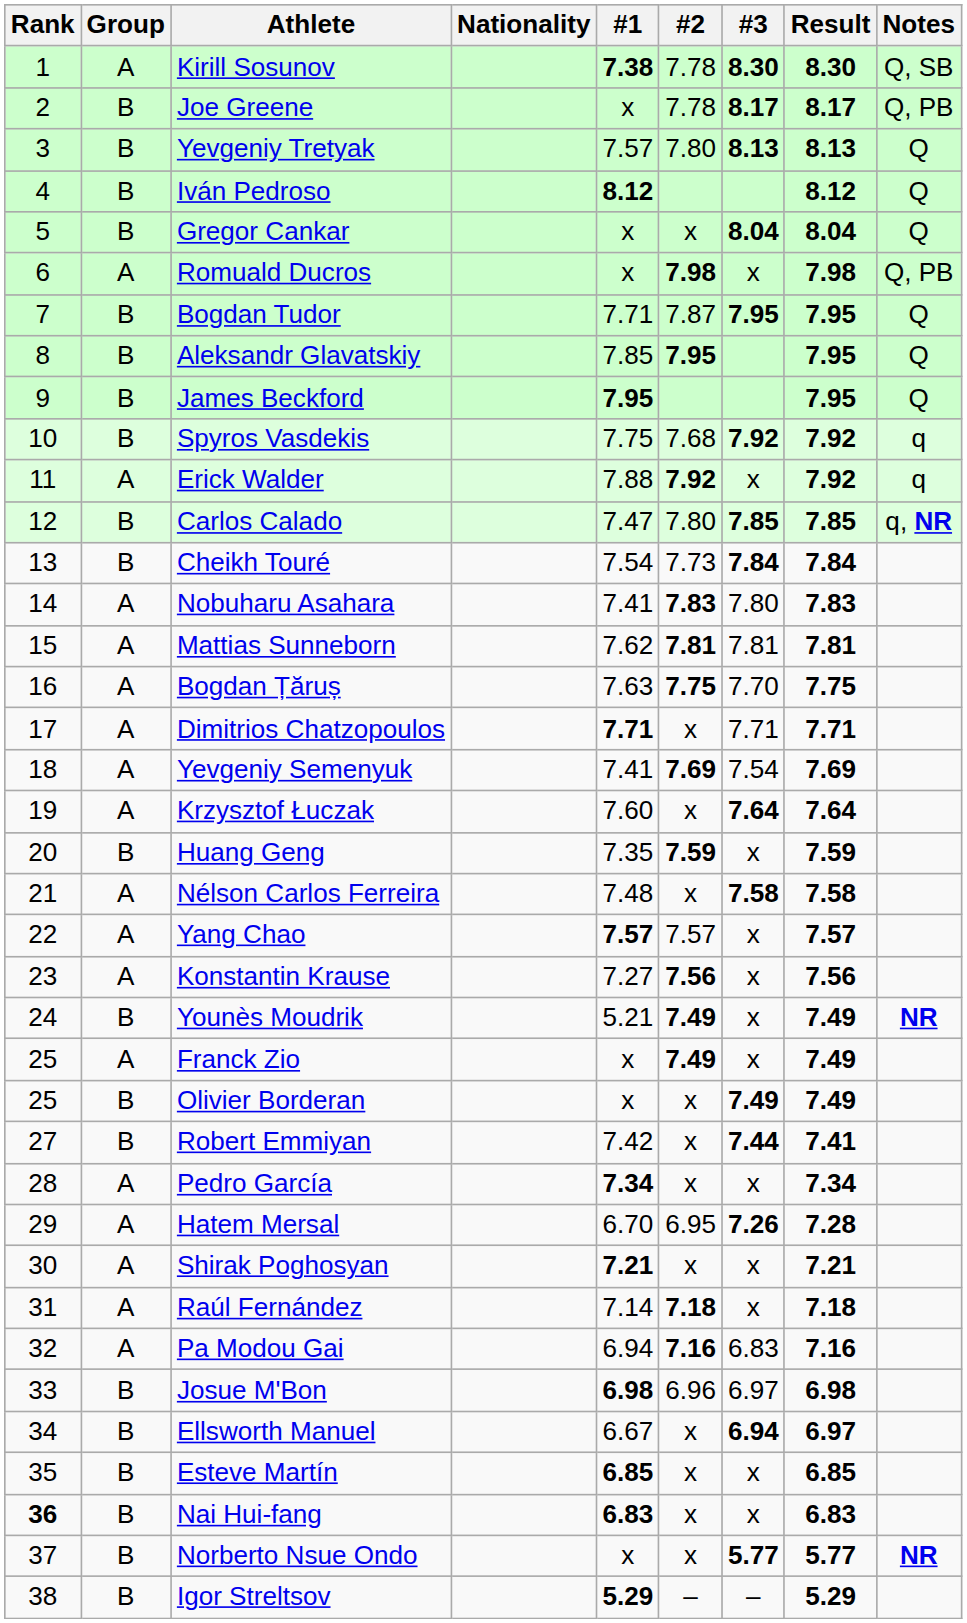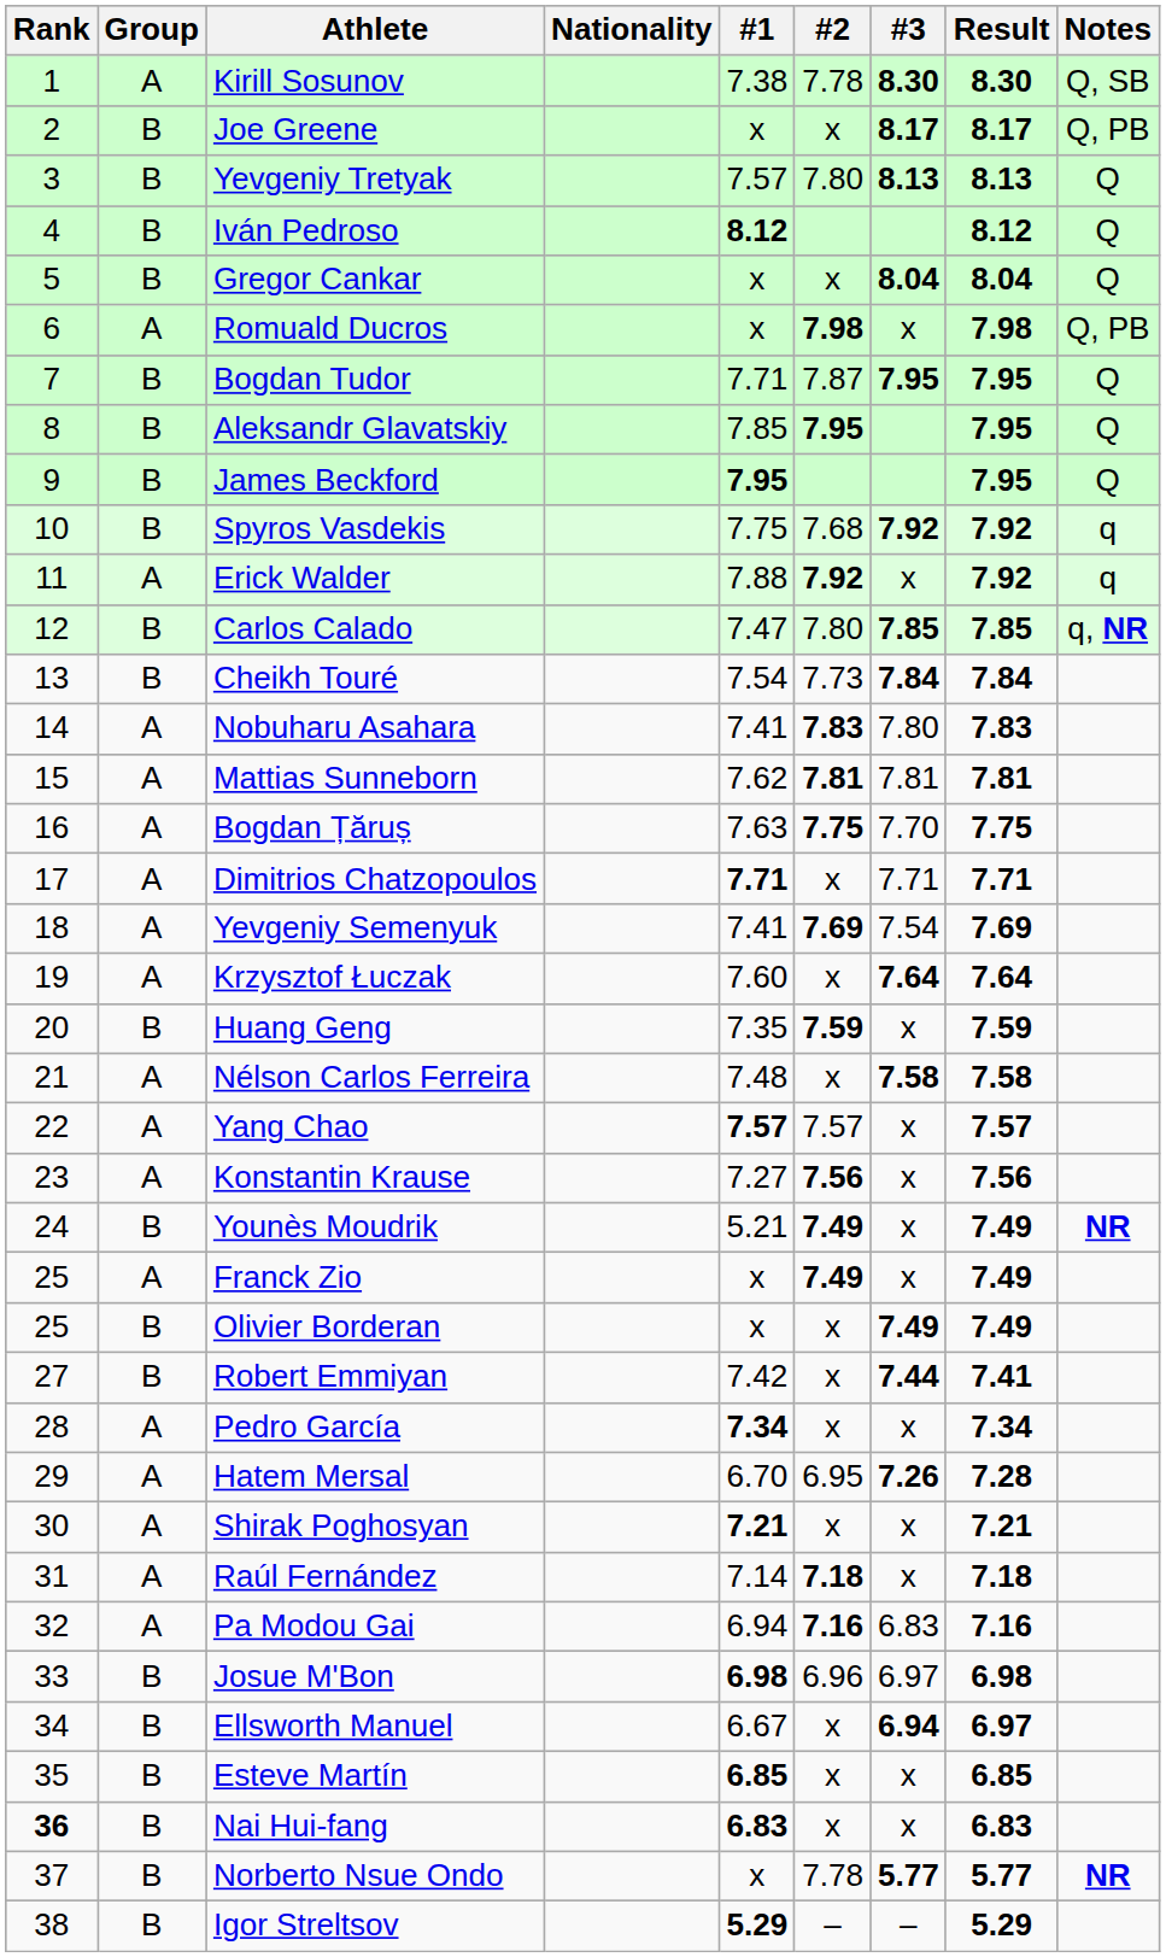 <table class="wikitable sortable" style="text-align:center">
 <tr>
 <th>Rank</th>
 <th>Group</th>
 <th>Athlete</th>
 <th>Nationality</th>
 <th>#1</th>
 <th>#2</th>
 <th>#3</th>
 <th>Result</th>
 <th>Notes</th>
 </tr>
 <tr bgcolor=ccffcc>
 <td>1</td>
 <td>A</td>
 <td align=left><a href='#'>Kirill Sosunov</a></td>
 <td align=left></td>
-<td><strong>7.38</strong></td>
+<td>7.38</td>
 <td>7.78</td>
 <td><strong>8.30</strong></td>
 <td><strong>8.30</strong></td>
 <td>Q, SB</td>
 </tr>
 <tr bgcolor=ccffcc>
 <td>2</td>
 <td>B</td>
 <td align=left><a href='#'>Joe Greene</a></td>
 <td align=left></td>
 <td>x</td>
-<td>7.78</td>
+<td>x</td>
 <td><strong>8.17</strong></td>
 <td><strong>8.17</strong></td>
 <td>Q, PB</td>
 </tr>
 <tr bgcolor=ccffcc>
 <td>3</td>
 <td>B</td>
 <td align=left><a href='#'>Yevgeniy Tretyak</a></td>
 <td align=left></td>
 <td>7.57</td>
 <td>7.80</td>
 <td><strong>8.13</strong></td>
 <td><strong>8.13</strong></td>
 <td>Q</td>
 </tr>
 <tr bgcolor=ccffcc>
 <td>4</td>
 <td>B</td>
 <td align=left><a href='#'>Iván Pedroso</a></td>
 <td align=left></td>
 <td><strong>8.12</strong></td>
 <td></td>
 <td></td>
 <td><strong>8.12</strong></td>
 <td>Q</td>
 </tr>
 <tr bgcolor=ccffcc>
 <td>5</td>
 <td>B</td>
 <td align=left><a href='#'>Gregor Cankar</a></td>
 <td align=left></td>
 <td>x</td>
 <td>x</td>
 <td><strong>8.04</strong></td>
 <td><strong>8.04</strong></td>
 <td>Q</td>
 </tr>
 <tr bgcolor=ccffcc>
 <td>6</td>
 <td>A</td>
 <td align=left><a href='#'>Romuald Ducros</a></td>
 <td align=left></td>
 <td>x</td>
 <td><strong>7.98</strong></td>
 <td>x</td>
 <td><strong>7.98</strong></td>
 <td>Q, PB</td>
 </tr>
 <tr bgcolor=ccffcc>
 <td>7</td>
 <td>B</td>
 <td align=left><a href='#'>Bogdan Tudor</a></td>
 <td align=left></td>
 <td>7.71</td>
 <td>7.87</td>
 <td><strong>7.95</strong></td>
 <td><strong>7.95</strong></td>
 <td>Q</td>
 </tr>
 <tr bgcolor=ccffcc>
 <td>8</td>
 <td>B</td>
 <td align=left><a href='#'>Aleksandr Glavatskiy</a></td>
 <td align=left></td>
 <td>7.85</td>
 <td><strong>7.95</strong></td>
 <td></td>
 <td><strong>7.95</strong></td>
 <td>Q</td>
 </tr>
 <tr bgcolor=ccffcc>
 <td>9</td>
 <td>B</td>
 <td align=left><a href='#'>James Beckford</a></td>
 <td align=left></td>
 <td><strong>7.95</strong></td>
 <td></td>
 <td></td>
 <td><strong>7.95</strong></td>
 <td>Q</td>
 </tr>
 <tr bgcolor=ddffdd>
 <td>10</td>
 <td>B</td>
 <td align=left><a href='#'>Spyros Vasdekis</a></td>
 <td align=left></td>
 <td>7.75</td>
 <td>7.68</td>
 <td><strong>7.92</strong></td>
 <td><strong>7.92</strong></td>
 <td>q</td>
 </tr>
 <tr bgcolor=ddffdd>
 <td>11</td>
 <td>A</td>
 <td align=left><a href='#'>Erick Walder</a></td>
 <td align=left></td>
 <td>7.88</td>
 <td><strong>7.92</strong></td>
 <td>x</td>
 <td><strong>7.92</strong></td>
 <td>q</td>
 </tr>
 <tr bgcolor=ddffdd>
 <td>12</td>
 <td>B</td>
 <td align=left><a href='#'>Carlos Calado</a></td>
 <td align=left></td>
 <td>7.47</td>
 <td>7.80</td>
 <td><strong>7.85</strong></td>
 <td><strong>7.85</strong></td>
 <td>q, <strong><a href='#'>NR</a></strong></td>
 </tr>
 <tr>
 <td>13</td>
 <td>B</td>
 <td align=left><a href='#'>Cheikh Touré</a></td>
 <td align=left></td>
 <td>7.54</td>
 <td>7.73</td>
 <td><strong>7.84</strong></td>
 <td><strong>7.84</strong></td>
 <td></td>
 </tr>
 <tr>
 <td>14</td>
 <td>A</td>
 <td align=left><a href='#'>Nobuharu Asahara</a></td>
 <td align=left></td>
 <td>7.41</td>
 <td><strong>7.83</strong></td>
 <td>7.80</td>
 <td><strong>7.83</strong></td>
 <td></td>
 </tr>
 <tr>
 <td>15</td>
 <td>A</td>
 <td align=left><a href='#'>Mattias Sunneborn</a></td>
 <td align=left></td>
 <td>7.62</td>
 <td><strong>7.81</strong></td>
 <td>7.81</td>
 <td><strong>7.81</strong></td>
 <td></td>
 </tr>
 <tr>
 <td>16</td>
 <td>A</td>
 <td align=left><a href='#'>Bogdan Țăruș</a></td>
 <td align=left></td>
 <td>7.63</td>
 <td><strong>7.75</strong></td>
 <td>7.70</td>
 <td><strong>7.75</strong></td>
 <td></td>
 </tr>
 <tr>
 <td>17</td>
 <td>A</td>
 <td align=left><a href='#'>Dimitrios Chatzopoulos</a></td>
 <td align=left></td>
 <td><strong>7.71</strong></td>
 <td>x</td>
 <td>7.71</td>
 <td><strong>7.71</strong></td>
 <td></td>
 </tr>
 <tr>
 <td>18</td>
 <td>A</td>
 <td align=left><a href='#'>Yevgeniy Semenyuk</a></td>
 <td align=left></td>
 <td>7.41</td>
 <td><strong>7.69</strong></td>
 <td>7.54</td>
 <td><strong>7.69</strong></td>
 <td></td>
 </tr>
 <tr>
 <td>19</td>
 <td>A</td>
 <td align=left><a href='#'>Krzysztof Łuczak</a></td>
 <td align=left></td>
 <td>7.60</td>
 <td>x</td>
 <td><strong>7.64</strong></td>
 <td><strong>7.64</strong></td>
 <td></td>
 </tr>
 <tr>
 <td>20</td>
 <td>B</td>
 <td align=left><a href='#'>Huang Geng</a></td>
 <td align=left></td>
 <td>7.35</td>
 <td><strong>7.59</strong></td>
 <td>x</td>
 <td><strong>7.59</strong></td>
 <td></td>
 </tr>
 <tr>
 <td>21</td>
 <td>A</td>
 <td align=left><a href='#'>Nélson Carlos Ferreira</a></td>
 <td align=left></td>
 <td>7.48</td>
 <td>x</td>
 <td><strong>7.58</strong></td>
 <td><strong>7.58</strong></td>
 <td></td>
 </tr>
 <tr>
 <td>22</td>
 <td>A</td>
 <td align=left><a href='#'>Yang Chao</a></td>
 <td align=left></td>
 <td><strong>7.57</strong></td>
 <td>7.57</td>
 <td>x</td>
 <td><strong>7.57</strong></td>
 <td></td>
 </tr>
 <tr>
 <td>23</td>
 <td>A</td>
 <td align=left><a href='#'>Konstantin Krause</a></td>
 <td align=left></td>
 <td>7.27</td>
 <td><strong>7.56</strong></td>
 <td>x</td>
 <td><strong>7.56</strong></td>
 <td></td>
 </tr>
 <tr>
 <td>24</td>
 <td>B</td>
 <td align=left><a href='#'>Younès Moudrik</a></td>
 <td align=left></td>
 <td>5.21</td>
 <td><strong>7.49</strong></td>
 <td>x</td>
 <td><strong>7.49</strong></td>
 <td><strong><a href='#'>NR</a></strong></td>
 </tr>
 <tr>
 <td>25</td>
 <td>A</td>
 <td align=left><a href='#'>Franck Zio</a></td>
 <td align=left></td>
 <td>x</td>
 <td><strong>7.49</strong></td>
 <td>x</td>
 <td><strong>7.49</strong></td>
 <td></td>
 </tr>
 <tr>
 <td>25</td>
 <td>B</td>
 <td align=left><a href='#'>Olivier Borderan</a></td>
 <td align=left></td>
 <td>x</td>
 <td>x</td>
 <td><strong>7.49</strong></td>
 <td><strong>7.49</strong></td>
 <td></td>
 </tr>
 <tr>
 <td>27</td>
 <td>B</td>
 <td align=left><a href='#'>Robert Emmiyan</a></td>
 <td align=left></td>
 <td>7.42</td>
 <td>x</td>
 <td><strong>7.44</strong></td>
 <td><strong>7.41</strong></td>
 <td></td>
 </tr>
 <tr>
 <td>28</td>
 <td>A</td>
 <td align=left><a href='#'>Pedro García</a></td>
 <td align=left></td>
 <td><strong>7.34</strong></td>
 <td>x</td>
 <td>x</td>
 <td><strong>7.34</strong></td>
 <td></td>
 </tr>
 <tr>
 <td>29</td>
 <td>A</td>
 <td align=left><a href='#'>Hatem Mersal</a></td>
 <td align=left></td>
 <td>6.70</td>
 <td>6.95</td>
 <td><strong>7.26</strong></td>
 <td><strong>7.28</strong></td>
 <td></td>
 </tr>
 <tr>
 <td>30</td>
 <td>A</td>
 <td align=left><a href='#'>Shirak Poghosyan</a></td>
 <td align=left></td>
 <td><strong>7.21</strong></td>
 <td>x</td>
 <td>x</td>
 <td><strong>7.21</strong></td>
 <td></td>
 </tr>
 <tr>
 <td>31</td>
 <td>A</td>
 <td align=left><a href='#'>Raúl Fernández</a></td>
 <td align=left></td>
 <td>7.14</td>
 <td><strong>7.18</strong></td>
 <td>x</td>
 <td><strong>7.18</strong></td>
 <td></td>
 </tr>
 <tr>
 <td>32</td>
 <td>A</td>
 <td align=left><a href='#'>Pa Modou Gai</a></td>
 <td align=left></td>
 <td>6.94</td>
 <td><strong>7.16</strong></td>
 <td>6.83</td>
 <td><strong>7.16</strong></td>
 <td></td>
 </tr>
 <tr>
 <td>33</td>
 <td>B</td>
 <td align=left><a href='#'>Josue M'Bon</a></td>
 <td align=left></td>
 <td><strong>6.98</strong></td>
 <td>6.96</td>
 <td>6.97</td>
 <td><strong>6.98</strong></td>
 <td></td>
 </tr>
 <tr>
 <td>34</td>
 <td>B</td>
 <td align=left><a href='#'>Ellsworth Manuel</a></td>
 <td align=left></td>
 <td>6.67</td>
 <td>x</td>
 <td><strong>6.94</strong></td>
 <td><strong>6.97</strong></td>
 <td></td>
 </tr>
 <tr>
 <td>35</td>
 <td>B</td>
 <td align=left><a href='#'>Esteve Martín</a></td>
 <td align=left></td>
 <td><strong>6.85</strong></td>
 <td>x</td>
 <td>x</td>
 <td><strong>6.85</strong></td>
 <td></td>
 </tr>
 <tr>
 <td><strong>36</strong></td>
 <td>B</td>
 <td align=left><a href='#'>Nai Hui-fang</a></td>
 <td align=left></td>
 <td><strong>6.83</strong></td>
 <td>x</td>
 <td>x</td>
 <td><strong>6.83</strong></td>
 <td></td>
 </tr>
 <tr>
 <td>37</td>
 <td>B</td>
 <td align=left><a href='#'>Norberto Nsue Ondo</a></td>
 <td align=left></td>
 <td>x</td>
-<td>x</td>
+<td>7.78</td>
 <td><strong>5.77</strong></td>
 <td><strong>5.77</strong></td>
 <td><strong><a href='#'>NR</a></strong></td>
 </tr>
 <tr>
 <td>38</td>
 <td>B</td>
 <td align=left><a href='#'>Igor Streltsov</a></td>
 <td align=left></td>
 <td><strong>5.29</strong></td>
 <td>–</td>
 <td>–</td>
 <td><strong>5.29</strong></td>
 <td></td>
 </tr>
 </table>
